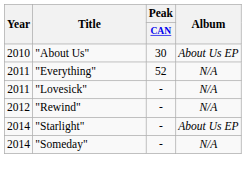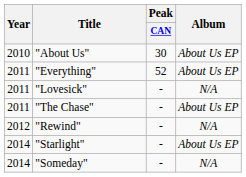 <table class="wikitable" style="text-align: center">
 <tr>
 <th rowspan="2">Year</th>
 <th rowspan="2" style="width:150px;">Title</th>
 <th>Peak</th>
 <th rowspan="2">Album</th>
 </tr>
 <tr>
 <th style="width:30px;"><sup><a href='#'>CAN</a></sup><br></th>
 </tr>
 <tr>
 <td>2010</td>
 <td style="text-align:left;">"About Us"</td>
 <td>30</td>
 <td><em>About Us EP</em></td>
 </tr>
 <tr>
 <td>2011</td>
 <td style="text-align:left;">"Everything"</td>
 <td>52</td>
-<td><em>N/A</em></td>
+<td><em>About Us EP</em></td>
 </tr>
 <tr>
 <td>2011</td>
 <td style="text-align:left;">"Lovesick"</td>
 <td>-</td>
 <td><em>N/A</em></td>
+</tr>
+<tr>
+<td>2011</td>
+<td style="text-align:left;">"The Chase"</td>
+<td>-</td>
+<td><em>About Us EP</em></td>
 </tr>
 <tr>
 <td>2012</td>
 <td style="text-align:left;">"Rewind"</td>
 <td>-</td>
 <td><em>N/A</em></td>
 </tr>
 <tr>
 <td>2014</td>
 <td style="text-align:left;">"Starlight"</td>
 <td>-</td>
 <td><em>About Us EP</em></td>
 </tr>
 <tr>
 <td>2014</td>
 <td style="text-align:left;">"Someday"</td>
 <td>-</td>
 <td><em>N/A</em></td>
 </tr>
 </table>
